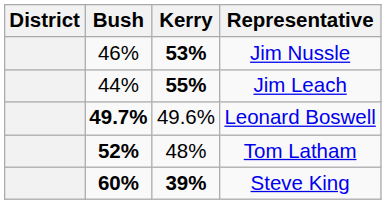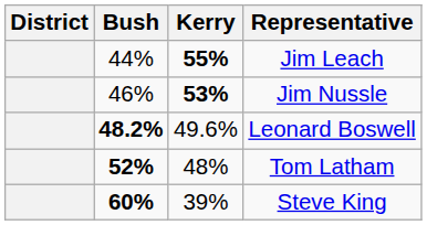 <table class=wikitable>
 <tr>
 <th>District</th>
 <th>Bush</th>
 <th>Kerry</th>
 <th>Representative</th>
 </tr>
 <tr align=center>
 <th></th>
+<td>44%</td>
+<td><strong>55%</strong></td>
+<td><a href='#'>Jim Leach</a></td>
+</tr>
+<tr align=center>
+<th></th>
 <td>46%</td>
 <td><strong>53%</strong></td>
 <td><a href='#'>Jim Nussle</a></td>
 </tr>
 <tr align=center>
 <th></th>
-<td>44%</td>
-<td><strong>55%</strong></td>
-<td><a href='#'>Jim Leach</a></td>
-</tr>
-<tr align=center>
-<th></th>
-<td><strong>49.7%</strong></td>
+<td><strong>48.2%</strong></td>
 <td>49.6%</td>
 <td><a href='#'>Leonard Boswell</a></td>
 </tr>
 <tr align=center>
 <th></th>
 <td><strong>52%</strong></td>
 <td>48%</td>
 <td><a href='#'>Tom Latham</a></td>
 </tr>
 <tr align=center>
 <th></th>
 <td><strong>60%</strong></td>
-<td><strong>39%</strong></td>
+<td>39%</td>
 <td><a href='#'>Steve King</a></td>
 </tr>
 </table>
